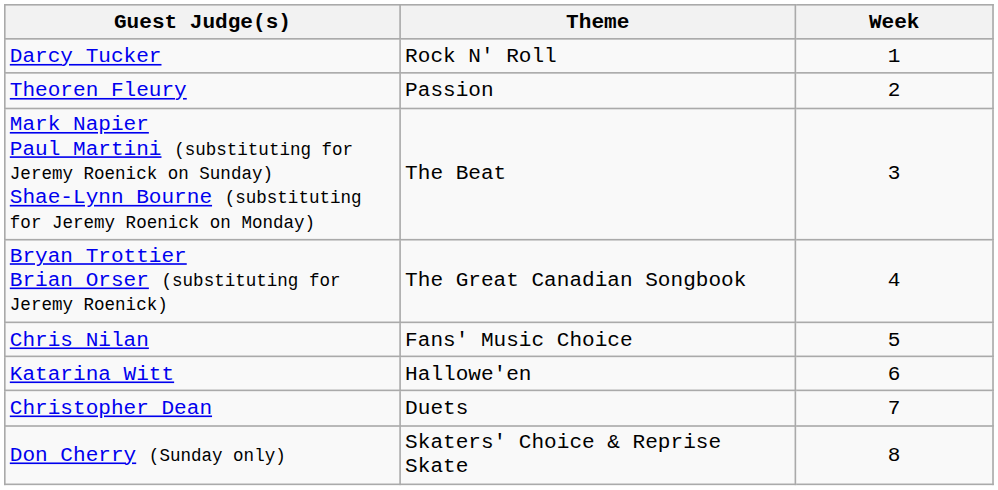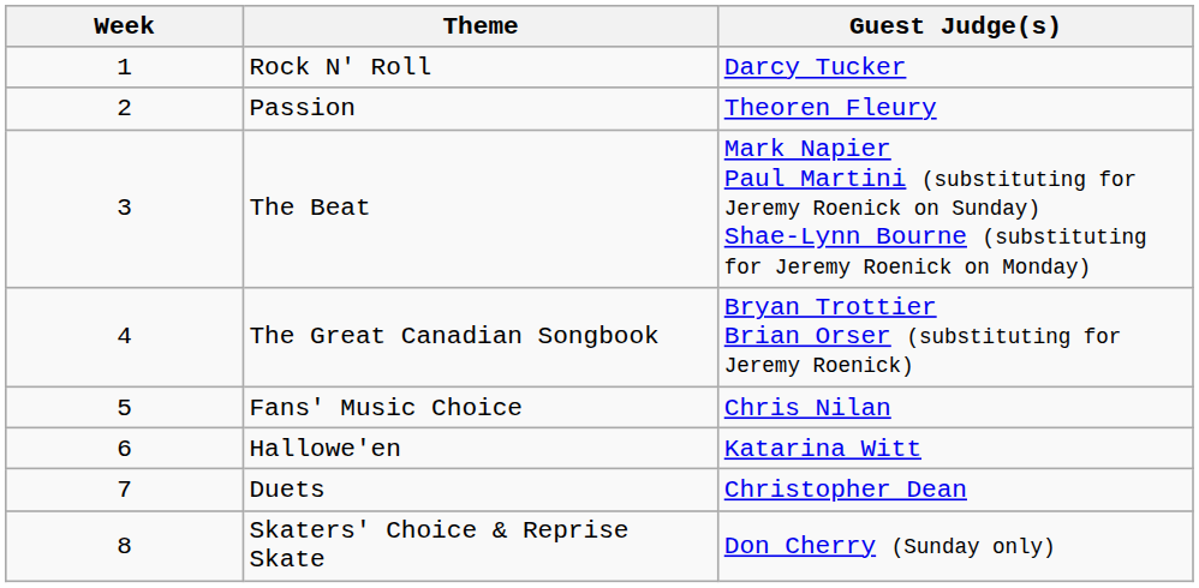 <table class="wikitable">
 <tr>
+<th style="width:20%;">Week</th>
+<th style="width:40%;">Theme</th>
 <th style="width:40%;">Guest Judge(s)</th>
-<th style="width:40%;">Theme</th>
-<th style="width:20%;">Week</th>
 </tr>
 <tr>
+<td style="text-align:center;">1</td>
+<td>Rock N' Roll</td>
 <td><a href='#'>Darcy Tucker</a></td>
-<td>Rock N' Roll</td>
-<td style="text-align:center;">1</td>
 </tr>
 <tr>
+<td style="text-align:center;">2</td>
+<td>Passion</td>
 <td><a href='#'>Theoren Fleury</a></td>
-<td>Passion</td>
-<td style="text-align:center;">2</td>
 </tr>
 <tr>
+<td style="text-align:center;">3</td>
+<td>The Beat</td>
 <td><a href='#'>Mark Napier</a><br><a href='#'>Paul Martini</a> <small>(substituting for Jeremy Roenick on Sunday)</small><br><a href='#'>Shae-Lynn Bourne</a> <small>(substituting for Jeremy Roenick on Monday)</small></td>
-<td>The Beat</td>
-<td style="text-align:center;">3</td>
 </tr>
 <tr>
+<td style="text-align:center;">4</td>
+<td>The Great Canadian Songbook</td>
 <td><a href='#'>Bryan Trottier</a><br><a href='#'>Brian Orser</a> <small>(substituting for Jeremy Roenick)</small></td>
-<td>The Great Canadian Songbook</td>
-<td style="text-align:center;">4</td>
 </tr>
 <tr>
+<td style="text-align:center;">5</td>
+<td>Fans' Music Choice</td>
 <td><a href='#'>Chris Nilan</a></td>
-<td>Fans' Music Choice</td>
-<td style="text-align:center;">5</td>
 </tr>
 <tr>
+<td style="text-align:center;">6</td>
+<td>Hallowe'en</td>
 <td><a href='#'>Katarina Witt</a></td>
-<td>Hallowe'en</td>
-<td style="text-align:center;">6</td>
 </tr>
 <tr>
+<td style="text-align:center;">7</td>
+<td>Duets</td>
 <td><a href='#'>Christopher Dean</a></td>
-<td>Duets</td>
-<td style="text-align:center;">7</td>
 </tr>
 <tr>
+<td style="text-align:center;">8</td>
+<td>Skaters' Choice & Reprise Skate</td>
 <td><a href='#'>Don Cherry</a> <small>(Sunday only)</small></td>
-<td>Skaters' Choice & Reprise Skate</td>
-<td style="text-align:center;">8</td>
 </tr>
 </table>
